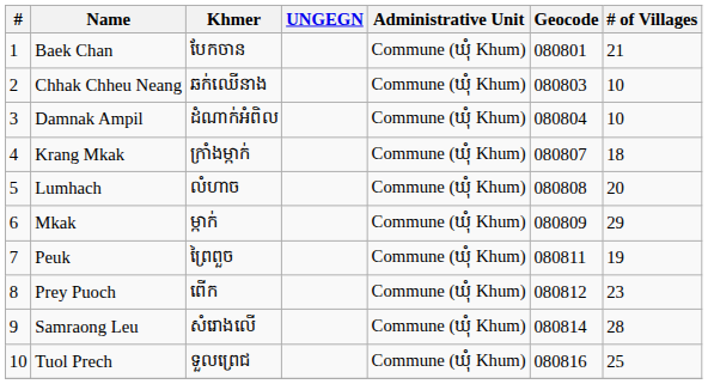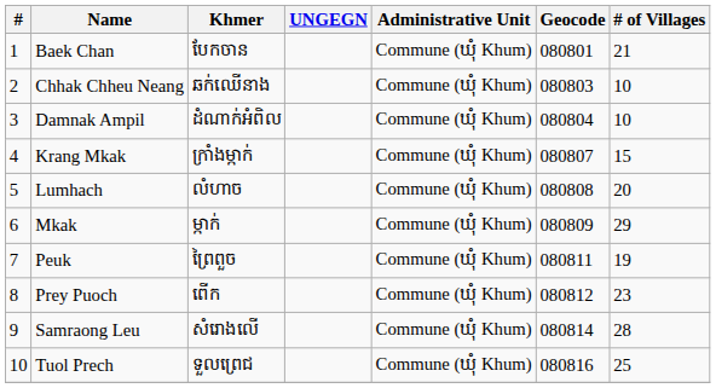 <table class="wikitable sortable">
 <tr>
 <th>#</th>
 <th>Name</th>
 <th>Khmer</th>
 <th><a href='#'>UNGEGN</a></th>
 <th>Administrative Unit</th>
 <th>Geocode</th>
 <th># of Villages</th>
 </tr>
 <tr>
 <td>1</td>
 <td>Baek Chan</td>
 <td>បែកចាន</td>
 <td></td>
 <td>Commune (ឃុំ Khum)</td>
 <td>080801</td>
 <td>21</td>
 </tr>
 <tr>
 <td>2</td>
 <td>Chhak Chheu Neang</td>
 <td>ឆក់ឈើនាង</td>
 <td></td>
 <td>Commune (ឃុំ Khum)</td>
 <td>080803</td>
 <td>10</td>
 </tr>
 <tr>
 <td>3</td>
 <td>Damnak Ampil</td>
 <td>ដំណាក់អំពិល</td>
 <td></td>
 <td>Commune (ឃុំ Khum)</td>
 <td>080804</td>
 <td>10</td>
 </tr>
 <tr>
 <td>4</td>
 <td>Krang Mkak</td>
 <td>ក្រាំងម្កាក់</td>
 <td></td>
 <td>Commune (ឃុំ Khum)</td>
 <td>080807</td>
-<td>18</td>
+<td>15</td>
 </tr>
 <tr>
 <td>5</td>
 <td>Lumhach</td>
 <td>លំហាច</td>
 <td></td>
 <td>Commune (ឃុំ Khum)</td>
 <td>080808</td>
 <td>20</td>
 </tr>
 <tr>
 <td>6</td>
 <td>Mkak</td>
 <td>ម្កាក់</td>
 <td></td>
 <td>Commune (ឃុំ Khum)</td>
 <td>080809</td>
 <td>29</td>
 </tr>
 <tr>
 <td>7</td>
 <td>Peuk</td>
 <td>ព្រៃពួច</td>
 <td></td>
 <td>Commune (ឃុំ Khum)</td>
 <td>080811</td>
 <td>19</td>
 </tr>
 <tr>
 <td>8</td>
 <td>Prey Puoch</td>
 <td>ពើក</td>
 <td></td>
 <td>Commune (ឃុំ Khum)</td>
 <td>080812</td>
 <td>23</td>
 </tr>
 <tr>
 <td>9</td>
 <td>Samraong Leu</td>
 <td>សំរោងលើ</td>
 <td></td>
 <td>Commune (ឃុំ Khum)</td>
 <td>080814</td>
 <td>28</td>
 </tr>
 <tr>
 <td>10</td>
 <td>Tuol Prech</td>
 <td>ទួលព្រេជ</td>
 <td></td>
 <td>Commune (ឃុំ Khum)</td>
 <td>080816</td>
 <td>25</td>
 </tr>
 <tr>
 </tr>
 </table>
